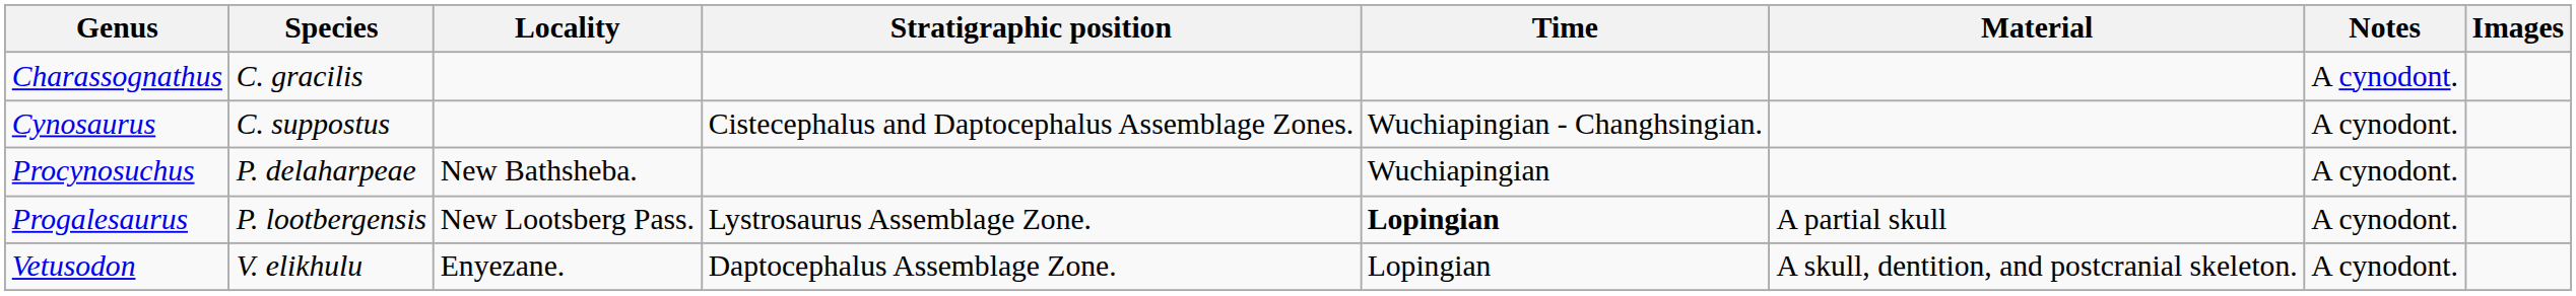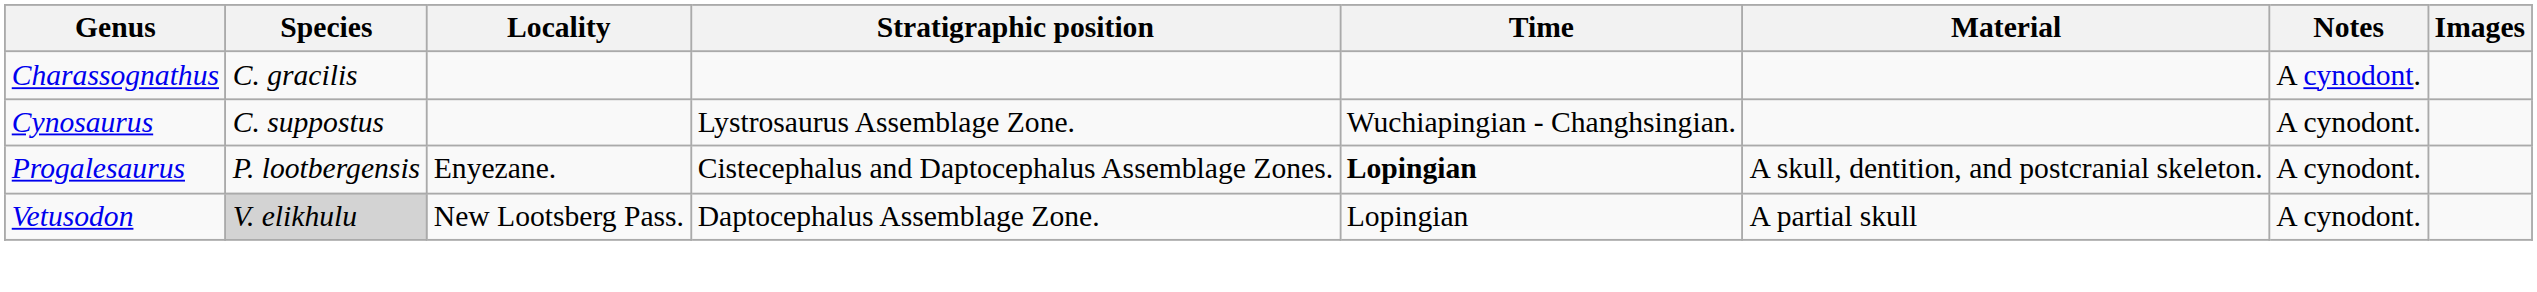 <table class="wikitable">
 <tr>
 <th>Genus</th>
 <th>Species</th>
 <th>Locality</th>
 <th>Stratigraphic position</th>
 <th>Time</th>
 <th>Material</th>
 <th>Notes</th>
 <th>Images</th>
 </tr>
 <tr>
 <td><em><a href='#'>Charassognathus</a></em></td>
 <td><em>C. gracilis</em></td>
 <td></td>
 <td></td>
 <td></td>
 <td></td>
 <td>A <a href='#'>cynodont</a>.</td>
 <td></td>
 </tr>
 <tr>
 <td><em><a href='#'>Cynosaurus</a></em></td>
 <td><em>C. suppostus</em></td>
 <td></td>
-<td>Cistecephalus and Daptocephalus Assemblage Zones.</td>
+<td>Lystrosaurus Assemblage Zone.</td>
 <td>Wuchiapingian - Changhsingian.</td>
-<td></td>
-<td>A cynodont.</td>
-<td></td>
-</tr>
-<tr>
-<td><em><a href='#'>Procynosuchus</a></em></td>
-<td><em>P. delaharpeae</em></td>
-<td>New Bathsheba.</td>
-<td></td>
-<td>Wuchiapingian</td>
 <td></td>
 <td>A cynodont.</td>
 <td></td>
 </tr>
 <tr>
 <td><em><a href='#'>Progalesaurus</a></em></td>
 <td><em>P. lootbergensis</em></td>
-<td>New Lootsberg Pass.</td>
-<td>Lystrosaurus Assemblage Zone.</td>
+<td>Enyezane.</td>
+<td>Cistecephalus and Daptocephalus Assemblage Zones.</td>
 <td><strong>Lopingian</strong></td>
-<td>A partial skull</td>
+<td>A skull, dentition, and postcranial skeleton.</td>
 <td>A cynodont.</td>
 <td></td>
 </tr>
 <tr>
 <td><em><a href='#'>Vetusodon</a></em> </td>
-<td><em>V. elikhulu</em></td>
-<td>Enyezane.</td>
+<td style="background: lightgrey;"><em>V. elikhulu</em></td>
+<td>New Lootsberg Pass.</td>
 <td>Daptocephalus Assemblage Zone.</td>
 <td>Lopingian</td>
-<td>A skull, dentition, and postcranial skeleton.</td>
+<td>A partial skull</td>
 <td>A cynodont.</td>
 <td></td>
 </tr>
 </table>
